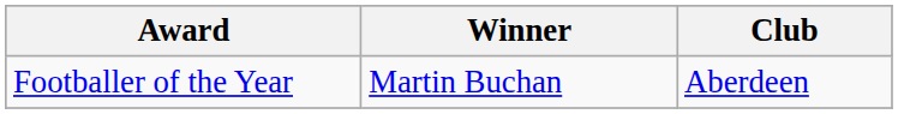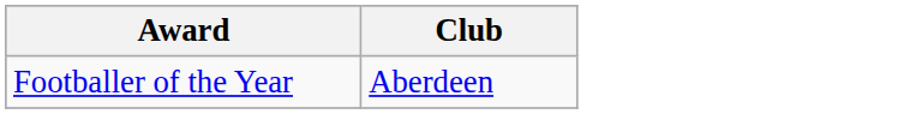 <table class="wikitable">
 <tr>
 <th width=170>Award</th>
-<th width=150>Winner</th>
 <th width=100>Club</th>
 </tr>
 <tr>
 <td><a href='#'>Footballer of the Year</a></td>
-<td> <a href='#'>Martin Buchan</a></td>
 <td><a href='#'>Aberdeen</a></td>
 </tr>
 </table>
